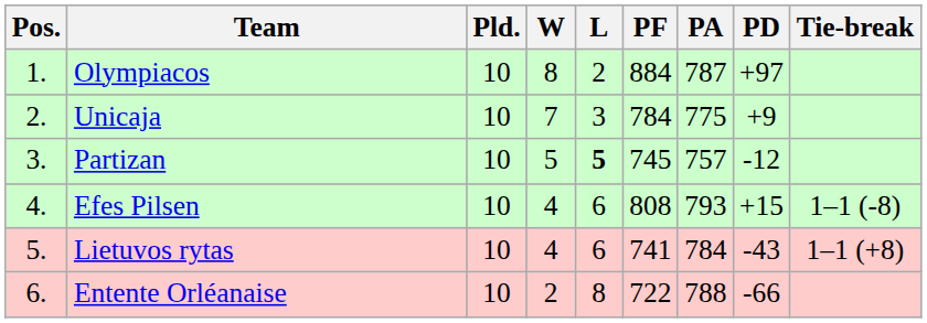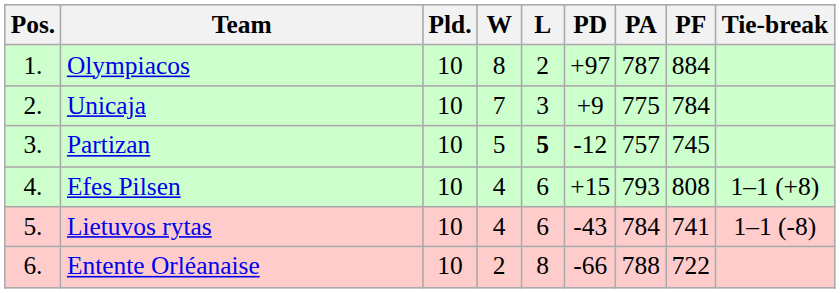 <table class="wikitable" style="text-align:center">
 <tr>
 <th width=15>Pos.</th>
 <th width=220>Team</th>
 <th width=20>Pld.</th>
 <th width=20>W</th>
 <th width=20>L</th>
+<th width=20>PD</th>
+<th width=20>PA</th>
 <th width=20>PF</th>
-<th width=20>PA</th>
-<th width=20>PD</th>
 <th>Tie-break</th>
 </tr>
 <tr style="background: #ccffcc;">
 <td>1.</td>
 <td align=left> <a href='#'>Olympiacos</a></td>
 <td>10</td>
 <td>8</td>
 <td>2</td>
+<td>+97</td>
+<td>787</td>
 <td>884</td>
-<td>787</td>
-<td>+97</td>
 <td></td>
 </tr>
 <tr style="background: #ccffcc;">
 <td>2.</td>
 <td align=left> <a href='#'>Unicaja</a></td>
 <td>10</td>
 <td>7</td>
 <td>3</td>
+<td>+9</td>
+<td>775</td>
 <td>784</td>
-<td>775</td>
-<td>+9</td>
 <td></td>
 </tr>
 <tr style="background: #ccffcc;">
 <td>3.</td>
 <td align=left> <a href='#'>Partizan</a></td>
 <td>10</td>
 <td>5</td>
 <td><strong>5</strong></td>
+<td>-12</td>
+<td>757</td>
 <td>745</td>
-<td>757</td>
-<td>-12</td>
 <td></td>
 </tr>
 <tr style="background: #ccffcc;">
 <td>4.</td>
 <td align=left> <a href='#'>Efes Pilsen</a></td>
 <td>10</td>
 <td>4</td>
 <td>6</td>
+<td>+15</td>
+<td>793</td>
 <td>808</td>
-<td>793</td>
-<td>+15</td>
-<td>1–1 (-8)</td>
+<td>1–1 (+8)</td>
 </tr>
 <tr style="background: #ffcccc;">
 <td>5.</td>
 <td align=left> <a href='#'>Lietuvos rytas</a></td>
 <td>10</td>
 <td>4</td>
 <td>6</td>
+<td>-43</td>
+<td>784</td>
 <td>741</td>
-<td>784</td>
-<td>-43</td>
-<td>1–1 (+8)</td>
+<td>1–1 (-8)</td>
 </tr>
 <tr style="background: #ffcccc;">
 <td>6.</td>
 <td align=left> <a href='#'>Entente Orléanaise</a></td>
 <td>10</td>
 <td>2</td>
 <td>8</td>
+<td>-66</td>
+<td>788</td>
 <td>722</td>
-<td>788</td>
-<td>-66</td>
 <td></td>
 </tr>
 </table>
